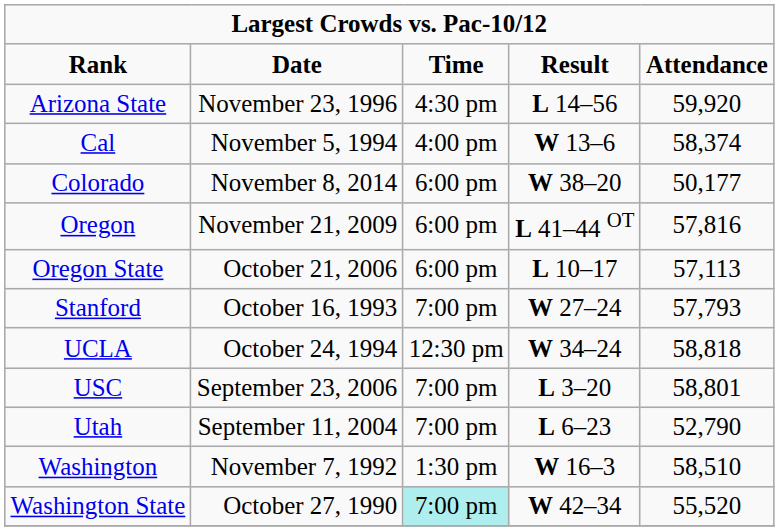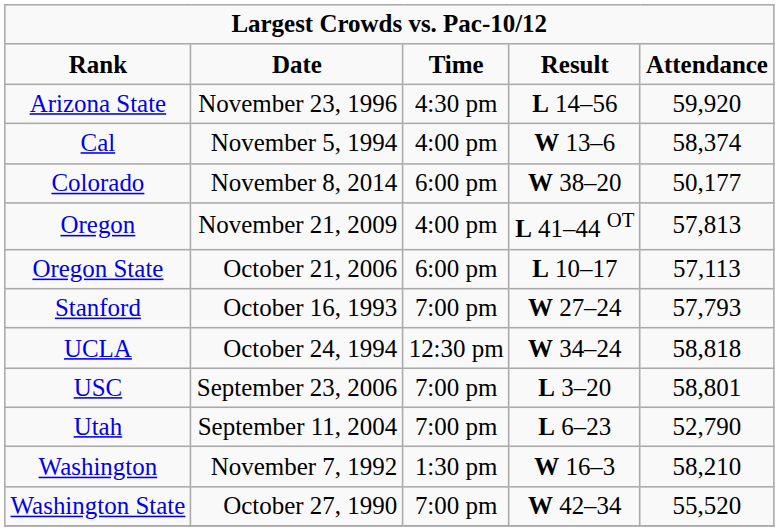 <table class="wikitable" style="text-align:center">
 <tr align="center" style=>
 <td colspan=6><span><strong>Largest Crowds vs. Pac-10/12</strong></span></td>
 </tr>
 <tr align="center" style=>
 <td><span><strong>Rank</strong></span></td>
 <td><span><strong>Date</strong></span></td>
 <td><span><strong>Time</strong></span></td>
 <td><span><strong>Result</strong></span></td>
 <td><span><strong>Attendance</strong></span></td>
 </tr>
 <tr align="center">
 <td><a href='#'>Arizona State</a></td>
 <td align="right">November 23, 1996</td>
 <td>4:30 pm</td>
 <td><strong>L</strong> 14–56</td>
 <td>59,920</td>
 </tr>
 <tr align="center">
 <td><a href='#'>Cal</a></td>
 <td align="right">November 5, 1994</td>
 <td>4:00 pm</td>
 <td><strong>W</strong> 13–6</td>
 <td>58,374</td>
 </tr>
 <tr align="center">
 <td><a href='#'>Colorado</a></td>
 <td align="right">November 8, 2014</td>
 <td>6:00 pm</td>
 <td><strong>W</strong> 38–20</td>
 <td>50,177</td>
 </tr>
 <tr align="center">
 <td><a href='#'>Oregon</a></td>
 <td align="right">November 21, 2009</td>
-<td>6:00 pm</td>
+<td>4:00 pm</td>
 <td><strong>L</strong> 41–44 <sup>OT</sup></td>
-<td>57,816</td>
+<td>57,813</td>
 </tr>
 <tr align="center">
 <td><a href='#'>Oregon State</a></td>
 <td align="right">October 21, 2006</td>
 <td>6:00 pm</td>
 <td><strong>L</strong> 10–17</td>
 <td>57,113</td>
 </tr>
 <tr align="center">
 <td><a href='#'>Stanford</a></td>
 <td align="right">October 16, 1993</td>
 <td>7:00 pm</td>
 <td><strong>W</strong> 27–24</td>
 <td>57,793</td>
 </tr>
 <tr align="center">
 <td><a href='#'>UCLA</a></td>
 <td align="right">October 24, 1994</td>
 <td>12:30 pm</td>
 <td><strong>W</strong> 34–24</td>
 <td>58,818</td>
 </tr>
 <tr align="center">
 <td><a href='#'>USC</a></td>
 <td align="right">September 23, 2006</td>
 <td>7:00 pm</td>
 <td><strong>L</strong> 3–20</td>
 <td>58,801</td>
 </tr>
 <tr align="center">
 <td><a href='#'>Utah</a></td>
 <td align="right">September 11, 2004</td>
 <td>7:00 pm</td>
 <td><strong>L</strong> 6–23</td>
 <td>52,790</td>
 </tr>
 <tr align="center">
 <td><a href='#'>Washington</a></td>
 <td align="right">November 7, 1992</td>
 <td>1:30 pm</td>
 <td><strong>W</strong> 16–3</td>
-<td>58,510</td>
+<td>58,210</td>
 </tr>
 <tr align="center">
 <td><a href='#'>Washington State</a></td>
 <td align="right">October 27, 1990</td>
-<td style="background: paleturquoise;">7:00 pm</td>
+<td>7:00 pm</td>
 <td><strong>W</strong> 42–34</td>
 <td>55,520</td>
 </tr>
 <tr>
 </tr>
 </table>
